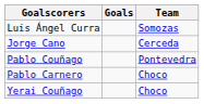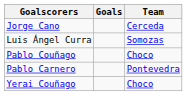 <table class="wikitable sortable" class="wikitable">
 <tr style="background:#ccc; text-align:center;">
 <th>Goalscorers</th>
 <th>Goals</th>
 <th>Team</th>
 </tr>
 <tr>
+<td> <a href='#'>Jorge Cano</a></td>
+<td></td>
+<td><a href='#'>Cerceda</a></td>
+</tr>
+<tr>
 <td> Luis Ángel Curra</td>
 <td></td>
 <td><a href='#'>Somozas</a></td>
 </tr>
 <tr>
-<td> <a href='#'>Jorge Cano</a></td>
-<td></td>
-<td><a href='#'>Cerceda</a></td>
-</tr>
-<tr>
 <td> <a href='#'>Pablo Couñago</a></td>
 <td></td>
-<td><a href='#'>Pontevedra</a></td>
+<td><a href='#'>Choco</a></td>
 </tr>
 <tr>
 <td> <a href='#'>Pablo Carnero</a></td>
 <td></td>
-<td><a href='#'>Choco</a></td>
+<td><a href='#'>Pontevedra</a></td>
 </tr>
 <tr>
 <td> <a href='#'>Yerai Couñago</a></td>
 <td></td>
 <td><a href='#'>Choco</a></td>
 </tr>
 </table>
